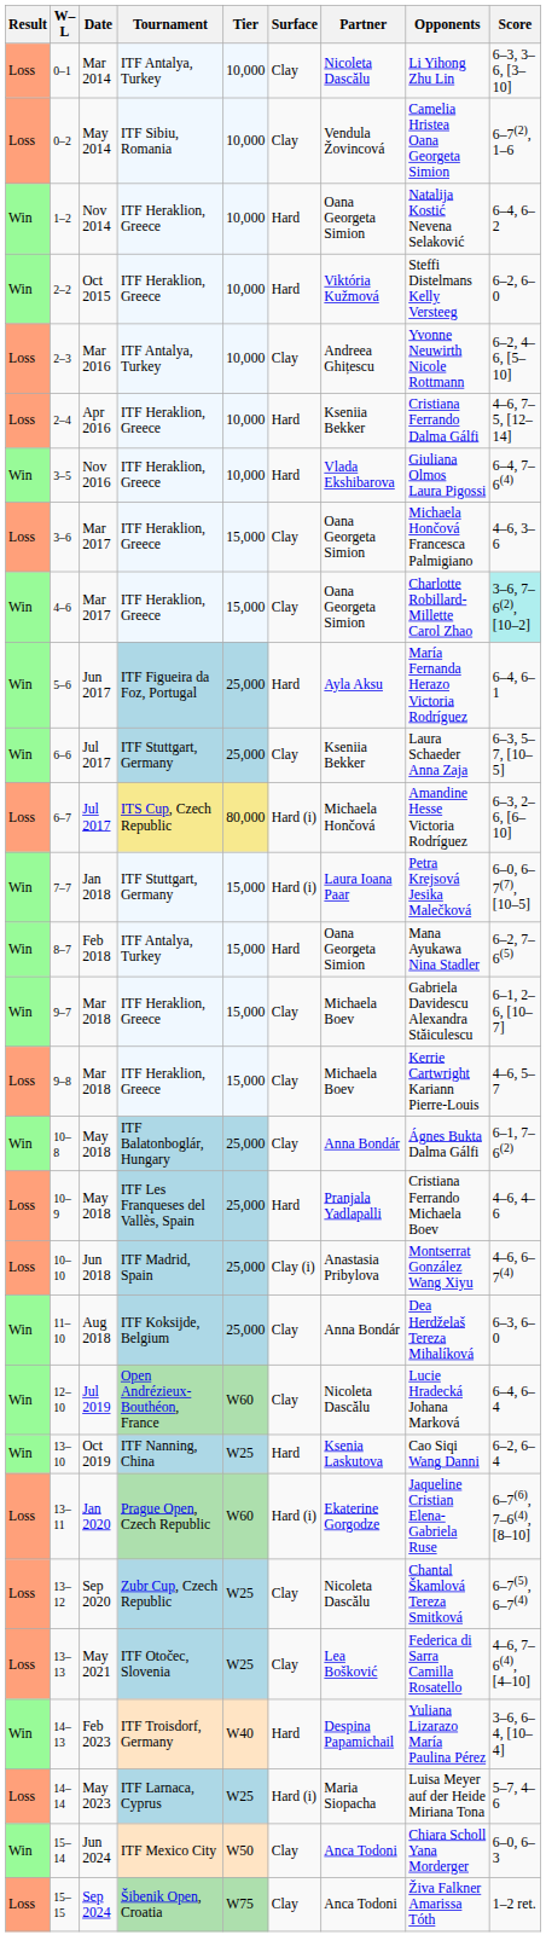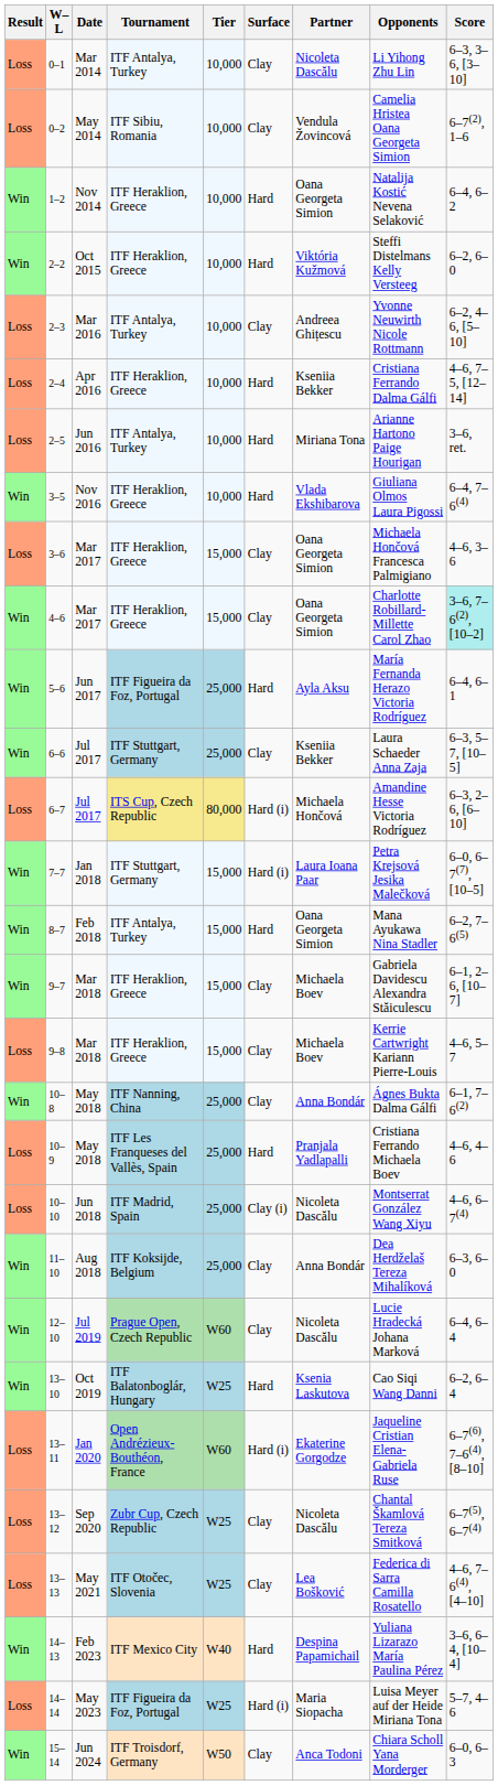 <table class="sortable wikitable nowrap">
 <tr>
 <th>Result</th>
 <th class="unsortable">W–L</th>
 <th>Date</th>
 <th>Tournament</th>
 <th>Tier</th>
 <th>Surface</th>
 <th>Partner</th>
 <th>Opponents</th>
 <th class="unsortable">Score</th>
 </tr>
 <tr>
 <td style="background:#ffa07a;">Loss</td>
 <td><small>0–1</small></td>
 <td>Mar 2014</td>
 <td style="background:#f0f8ff;">ITF Antalya, Turkey</td>
 <td style="background:#f0f8ff;">10,000</td>
 <td>Clay</td>
 <td> <a href='#'>Nicoleta Dascălu</a></td>
 <td> <a href='#'>Li Yihong</a> <br>  <a href='#'>Zhu Lin</a></td>
 <td>6–3, 3–6, [3–10]</td>
 </tr>
 <tr>
 <td style="background:#ffa07a;">Loss</td>
 <td><small>0–2</small></td>
 <td>May 2014</td>
 <td style="background:#f0f8ff;">ITF Sibiu, Romania</td>
 <td style="background:#f0f8ff;">10,000</td>
 <td>Clay</td>
 <td> Vendula Žovincová</td>
 <td> <a href='#'>Camelia Hristea</a> <br>  <a href='#'>Oana Georgeta Simion</a></td>
 <td>6–7<sup>(2)</sup>, 1–6</td>
 </tr>
 <tr>
 <td style="background:#98fb98;">Win</td>
 <td><small>1–2</small></td>
 <td>Nov 2014</td>
 <td style="background:#f0f8ff;">ITF Heraklion, Greece</td>
 <td style="background:#f0f8ff;">10,000</td>
 <td>Hard</td>
 <td> Oana Georgeta Simion</td>
 <td> <a href='#'>Natalija Kostić</a> <br>  Nevena Selaković</td>
 <td>6–4, 6–2</td>
 </tr>
 <tr>
 <td style="background:#98fb98;">Win</td>
 <td><small>2–2</small></td>
 <td>Oct 2015</td>
 <td style="background:#f0f8ff;">ITF Heraklion, Greece</td>
 <td style="background:#f0f8ff;">10,000</td>
 <td>Hard</td>
 <td> <a href='#'>Viktória Kužmová</a></td>
 <td> Steffi Distelmans <br>  <a href='#'>Kelly Versteeg</a></td>
 <td>6–2, 6–0</td>
 </tr>
 <tr>
 <td style="background:#ffa07a;">Loss</td>
 <td><small>2–3</small></td>
 <td>Mar 2016</td>
 <td style="background:#f0f8ff;">ITF Antalya, Turkey</td>
 <td style="background:#f0f8ff;">10,000</td>
 <td>Clay</td>
 <td> Andreea Ghițescu</td>
 <td> <a href='#'>Yvonne Neuwirth</a> <br>  <a href='#'>Nicole Rottmann</a></td>
 <td>6–2, 4–6, [5–10]</td>
 </tr>
 <tr>
 <td style="background:#ffa07a;">Loss</td>
 <td><small>2–4</small></td>
 <td>Apr 2016</td>
 <td style="background:#f0f8ff;">ITF Heraklion, Greece</td>
 <td style="background:#f0f8ff;">10,000</td>
 <td>Hard</td>
 <td> Kseniia Bekker</td>
 <td> <a href='#'>Cristiana Ferrando</a> <br>  <a href='#'>Dalma Gálfi</a></td>
 <td>4–6, 7–5, [12–14]</td>
+</tr>
+<tr>
+<td style="background:#ffa07a;">Loss</td>
+<td><small>2–5</small></td>
+<td>Jun 2016</td>
+<td style="background:#f0f8ff;">ITF Antalya, Turkey</td>
+<td style="background:#f0f8ff;">10,000</td>
+<td>Hard</td>
+<td> Miriana Tona</td>
+<td> <a href='#'>Arianne Hartono</a> <br>  <a href='#'>Paige Hourigan</a></td>
+<td>3–6, ret.</td>
 </tr>
 <tr>
 <td style="background:#98fb98;">Win</td>
 <td><small>3–5</small></td>
 <td>Nov 2016</td>
 <td style="background:#f0f8ff;">ITF Heraklion, Greece</td>
 <td style="background:#f0f8ff;">10,000</td>
 <td>Hard</td>
 <td> <a href='#'>Vlada Ekshibarova</a></td>
 <td> <a href='#'>Giuliana Olmos</a> <br>  <a href='#'>Laura Pigossi</a></td>
 <td>6–4, 7–6<sup>(4)</sup></td>
 </tr>
 <tr>
 <td style="background:#ffa07a;">Loss</td>
 <td><small>3–6</small></td>
 <td>Mar 2017</td>
 <td style="background:#f0f8ff;">ITF Heraklion, Greece</td>
 <td style="background:#f0f8ff;">15,000</td>
 <td>Clay</td>
 <td> Oana Georgeta Simion</td>
 <td> <a href='#'>Michaela Hončová</a> <br>  Francesca Palmigiano</td>
 <td>4–6, 3–6</td>
 </tr>
 <tr>
 <td style="background:#98fb98;">Win</td>
 <td><small>4–6</small></td>
 <td>Mar 2017</td>
 <td style="background:#f0f8ff;">ITF Heraklion, Greece</td>
 <td style="background:#f0f8ff;">15,000</td>
 <td>Clay</td>
 <td> Oana Georgeta Simion</td>
 <td> <a href='#'>Charlotte Robillard-Millette</a> <br>  <a href='#'>Carol Zhao</a></td>
 <td style="background: paleturquoise;">3–6, 7–6<sup>(2)</sup>, [10–2]</td>
 </tr>
 <tr>
 <td style="background:#98fb98;">Win</td>
 <td><small>5–6</small></td>
 <td>Jun 2017</td>
 <td style="background:lightblue;">ITF Figueira da Foz, Portugal</td>
 <td style="background:lightblue;">25,000</td>
 <td>Hard</td>
 <td> <a href='#'>Ayla Aksu</a></td>
 <td> <a href='#'>María Fernanda Herazo</a> <br>  <a href='#'>Victoria Rodríguez</a></td>
 <td>6–4, 6–1</td>
 </tr>
 <tr>
 <td style="background:#98fb98;">Win</td>
 <td><small>6–6</small></td>
 <td>Jul 2017</td>
 <td style="background:lightblue;">ITF Stuttgart, Germany</td>
 <td style="background:lightblue;">25,000</td>
 <td>Clay</td>
 <td> Kseniia Bekker</td>
 <td> Laura Schaeder <br>  <a href='#'>Anna Zaja</a></td>
 <td>6–3, 5–7, [10–5]</td>
 </tr>
 <tr>
 <td style="background:#ffa07a;">Loss</td>
 <td><small>6–7</small></td>
 <td><a href='#'>Jul 2017</a></td>
 <td style="background:#f7e98e;"><a href='#'>ITS Cup</a>, Czech Republic</td>
 <td style="background:#f7e98e;">80,000</td>
 <td>Hard (i)</td>
 <td> Michaela Hončová</td>
 <td> <a href='#'>Amandine Hesse</a> <br>  Victoria Rodríguez</td>
 <td>6–3, 2–6, [6–10]</td>
 </tr>
 <tr>
 <td style="background:#98fb98;">Win</td>
 <td><small>7–7</small></td>
 <td>Jan 2018</td>
 <td style="background:#f0f8ff;">ITF Stuttgart, Germany</td>
 <td style="background:#f0f8ff;">15,000</td>
 <td>Hard (i)</td>
 <td> <a href='#'>Laura Ioana Paar</a></td>
 <td> <a href='#'>Petra Krejsová</a> <br>  <a href='#'>Jesika Malečková</a></td>
 <td>6–0, 6–7<sup>(7)</sup>, [10–5]</td>
 </tr>
 <tr>
 <td style="background:#98fb98;">Win</td>
 <td><small>8–7</small></td>
 <td>Feb 2018</td>
 <td style="background:#f0f8ff;">ITF Antalya, Turkey</td>
 <td style="background:#f0f8ff;">15,000</td>
 <td>Hard</td>
 <td> Oana Georgeta Simion</td>
 <td> Mana Ayukawa <br>  <a href='#'>Nina Stadler</a></td>
 <td>6–2, 7–6<sup>(5)</sup></td>
 </tr>
 <tr>
 <td style="background:#98fb98;">Win</td>
 <td><small>9–7</small></td>
 <td>Mar 2018</td>
 <td style="background:#f0f8ff;">ITF Heraklion, Greece</td>
 <td style="background:#f0f8ff;">15,000</td>
 <td>Clay</td>
 <td> Michaela Boev</td>
 <td> Gabriela Davidescu <br>  Alexandra Stăiculescu</td>
 <td>6–1, 2–6, [10–7]</td>
 </tr>
 <tr>
 <td style="background:#ffa07a;">Loss</td>
 <td><small>9–8</small></td>
 <td>Mar 2018</td>
 <td style="background:#f0f8ff;">ITF Heraklion, Greece</td>
 <td style="background:#f0f8ff;">15,000</td>
 <td>Clay</td>
 <td> Michaela Boev</td>
 <td> <a href='#'>Kerrie Cartwright</a> <br>  Kariann Pierre-Louis</td>
 <td>4–6, 5–7</td>
 </tr>
 <tr>
 <td style="background:#98fb98;">Win</td>
 <td><small>10–8</small></td>
 <td>May 2018</td>
-<td style="background:lightblue;">ITF Balatonboglár, Hungary</td>
+<td style="background:lightblue;">ITF Nanning, China</td>
 <td style="background:lightblue;">25,000</td>
 <td>Clay</td>
 <td> <a href='#'>Anna Bondár</a></td>
 <td> <a href='#'>Ágnes Bukta</a> <br>  Dalma Gálfi</td>
 <td>6–1, 7–6<sup>(2)</sup></td>
 </tr>
 <tr>
 <td bgcolor="FFA07A">Loss</td>
 <td><small>10–9</small></td>
 <td>May 2018</td>
 <td style="background:lightblue;">ITF Les Franqueses del Vallès, Spain</td>
 <td style="background:lightblue;">25,000</td>
 <td>Hard</td>
 <td> <a href='#'>Pranjala Yadlapalli</a></td>
 <td> Cristiana Ferrando <br>  Michaela Boev</td>
 <td>4–6, 4–6</td>
 </tr>
 <tr>
 <td bgcolor="FFA07A">Loss</td>
 <td><small>10–10</small></td>
 <td>Jun 2018</td>
 <td style="background:lightblue;">ITF Madrid, Spain</td>
 <td style="background:lightblue;">25,000</td>
 <td>Clay (i)</td>
-<td> Anastasia Pribylova</td>
+<td> Nicoleta Dascălu</td>
 <td> <a href='#'>Montserrat González</a> <br>  <a href='#'>Wang Xiyu</a></td>
 <td>4–6, 6–7<sup>(4)</sup></td>
 </tr>
 <tr>
 <td style="background:#98fb98;">Win</td>
 <td><small>11–10</small></td>
 <td>Aug 2018</td>
 <td style="background:lightblue;">ITF Koksijde, Belgium</td>
 <td style="background:lightblue;">25,000</td>
 <td>Clay</td>
 <td> Anna Bondár</td>
 <td> <a href='#'>Dea Herdželaš</a> <br>  <a href='#'>Tereza Mihalíková</a></td>
 <td>6–3, 6–0</td>
 </tr>
 <tr>
 <td style="background:#98fb98;">Win</td>
 <td><small>12–10</small></td>
 <td><a href='#'>Jul 2019</a></td>
-<td style="background:#addfad;"><a href='#'>Open Andrézieux-Bouthéon</a>, France</td>
+<td style="background:#addfad;"><a href='#'>Prague Open</a>, Czech Republic</td>
 <td style="background:#addfad;">W60</td>
 <td>Clay</td>
 <td> Nicoleta Dascălu</td>
 <td> <a href='#'>Lucie Hradecká</a> <br>  Johana Marková</td>
 <td>6–4, 6–4</td>
 </tr>
 <tr>
 <td style="background:#98fb98;">Win</td>
 <td><small>13–10</small></td>
 <td>Oct 2019</td>
-<td style="background:lightblue;">ITF Nanning, China</td>
+<td style="background:lightblue;">ITF Balatonboglár, Hungary</td>
 <td style="background:lightblue;">W25</td>
 <td>Hard</td>
 <td> <a href='#'>Ksenia Laskutova</a></td>
 <td> Cao Siqi <br>  <a href='#'>Wang Danni</a></td>
 <td>6–2, 6–4</td>
 </tr>
 <tr>
 <td bgcolor="FFA07A">Loss</td>
 <td><small>13–11</small></td>
 <td><a href='#'>Jan 2020</a></td>
-<td style="background:#addfad;"><a href='#'>Prague Open</a>, Czech Republic</td>
+<td style="background:#addfad;"><a href='#'>Open Andrézieux-Bouthéon</a>, France</td>
 <td style="background:#addfad;">W60</td>
 <td>Hard (i)</td>
 <td> <a href='#'>Ekaterine Gorgodze</a></td>
 <td> <a href='#'>Jaqueline Cristian</a> <br>  <a href='#'>Elena-Gabriela Ruse</a></td>
 <td>6–7<sup>(6)</sup>, 7–6<sup>(4)</sup>, [8–10]</td>
 </tr>
 <tr>
 <td bgcolor="FFA07A">Loss</td>
 <td><small>13–12</small></td>
 <td>Sep 2020</td>
 <td style="background:lightblue;"><a href='#'>Zubr Cup</a>, Czech Republic</td>
 <td style="background:lightblue;">W25</td>
 <td>Clay</td>
 <td> Nicoleta Dascălu</td>
 <td> <a href='#'>Chantal Škamlová</a> <br>  <a href='#'>Tereza Smitková</a></td>
 <td>6–7<sup>(5)</sup>, 6–7<sup>(4)</sup></td>
 </tr>
 <tr>
 <td bgcolor="FFA07A">Loss</td>
 <td><small>13–13</small></td>
 <td>May 2021</td>
 <td style="background:lightblue;">ITF Otočec, Slovenia</td>
 <td style="background:lightblue;">W25</td>
 <td>Clay</td>
 <td> <a href='#'>Lea Bošković</a></td>
 <td> <a href='#'>Federica di Sarra</a> <br>  <a href='#'>Camilla Rosatello</a></td>
 <td>4–6, 7–6<sup>(4)</sup>, [4–10]</td>
 </tr>
 <tr>
 <td style="background:#98fb98;">Win</td>
 <td><small>14–13</small></td>
 <td>Feb 2023</td>
-<td style="background:#ffe4c4;">ITF Troisdorf, Germany</td>
+<td style="background:#ffe4c4;">ITF Mexico City</td>
 <td style="background:#ffe4c4;">W40</td>
 <td>Hard</td>
 <td> <a href='#'>Despina Papamichail</a></td>
 <td> <a href='#'>Yuliana Lizarazo</a> <br>  <a href='#'>María Paulina Pérez</a></td>
 <td>3–6, 6–4, [10–4]</td>
 </tr>
 <tr>
 <td bgcolor="FFA07A">Loss</td>
 <td><small>14–14</small></td>
 <td>May 2023</td>
-<td style="background:lightblue;">ITF Larnaca, Cyprus</td>
+<td style="background:lightblue;">ITF Figueira da Foz, Portugal</td>
 <td style="background:lightblue;">W25</td>
 <td>Hard (i)</td>
 <td> Maria Siopacha</td>
 <td> Luisa Meyer auf der Heide <br>  Miriana Tona</td>
 <td>5–7, 4–6</td>
 </tr>
 <tr>
 <td style="background:#98fb98;">Win</td>
 <td><small>15–14</small></td>
 <td>Jun 2024</td>
-<td style="background:#ffe4c4;">ITF Mexico City</td>
+<td style="background:#ffe4c4;">ITF Troisdorf, Germany</td>
 <td style="background:#ffe4c4;">W50</td>
 <td>Clay</td>
 <td> <a href='#'>Anca Todoni</a></td>
 <td> <a href='#'>Chiara Scholl</a> <br>  <a href='#'>Yana Morderger</a></td>
 <td>6–0, 6–3</td>
 </tr>
-<tr>
-<td bgcolor="FFA07A">Loss</td>
-<td><small>15–15</small></td>
-<td><a href='#'>Sep 2024</a></td>
-<td style="background:#addfad;"><a href='#'>Šibenik Open</a>, Croatia</td>
-<td style="background:#addfad;">W75</td>
-<td>Clay</td>
-<td> Anca Todoni</td>
-<td> <a href='#'>Živa Falkner</a> <br>  <a href='#'>Amarissa Tóth</a></td>
-<td>1–2 ret.</td>
-</tr>
 </table>
